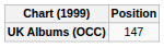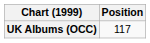 <table class="wikitable plainrowheaders" style="text-align:center">
 <tr>
 <th>Chart (1999)</th>
 <th>Position</th>
 </tr>
 <tr>
 <th scope="row">UK Albums (OCC)</th>
-<td>147</td>
+<td>117</td>
 </tr>
 </table>
